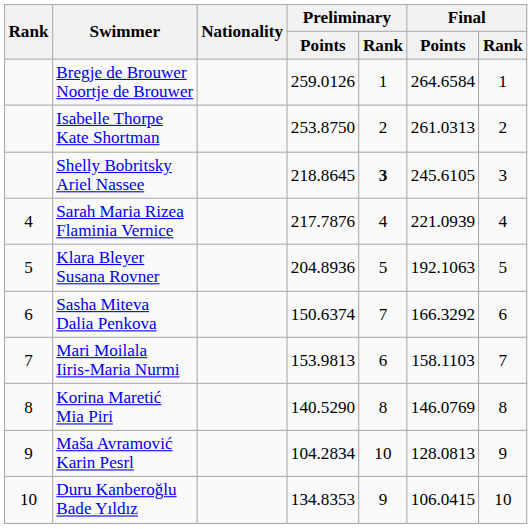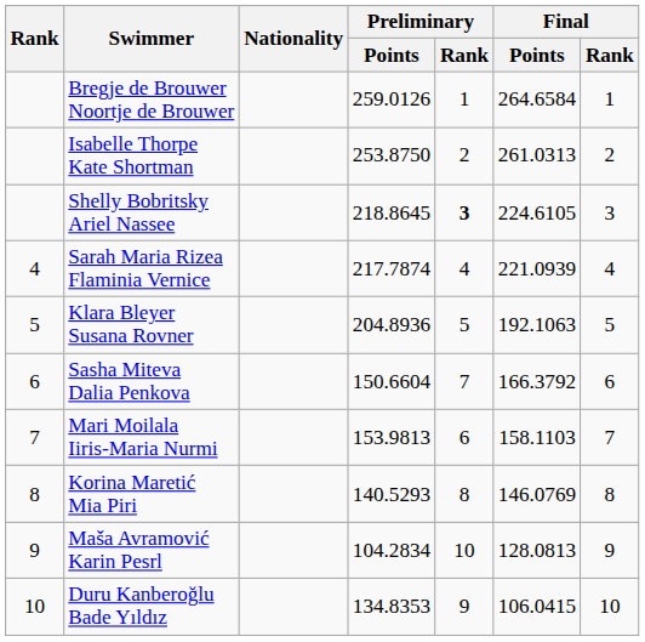 <table class="wikitable sortable" style="text-align:center">
 <tr>
 <th rowspan=2>Rank</th>
 <th rowspan=2>Swimmer</th>
 <th rowspan=2>Nationality</th>
 <th colspan=2>Preliminary</th>
 <th colspan=2>Final</th>
 </tr>
 <tr>
 <th>Points</th>
 <th>Rank</th>
 <th>Points</th>
 <th>Rank</th>
 </tr>
 <tr>
 <td></td>
 <td align=left><a href='#'>Bregje de Brouwer</a><br><a href='#'>Noortje de Brouwer</a></td>
 <td align=left></td>
 <td>259.0126</td>
 <td>1</td>
 <td>264.6584</td>
 <td>1</td>
 </tr>
 <tr>
 <td></td>
 <td align=left><a href='#'>Isabelle Thorpe</a> <br><a href='#'>Kate Shortman</a></td>
 <td align=left></td>
 <td>253.8750</td>
 <td>2</td>
 <td>261.0313</td>
 <td>2</td>
 </tr>
 <tr>
 <td></td>
 <td align=left><a href='#'>Shelly Bobritsky</a><br><a href='#'>Ariel Nassee</a></td>
 <td align=left></td>
 <td>218.8645</td>
 <td><strong>3</strong></td>
-<td>245.6105</td>
+<td>224.6105</td>
 <td>3</td>
 </tr>
 <tr>
 <td>4</td>
 <td align=left><a href='#'>Sarah Maria Rizea</a><br><a href='#'>Flaminia Vernice</a></td>
 <td align=left></td>
-<td>217.7876</td>
+<td>217.7874</td>
 <td>4</td>
 <td>221.0939</td>
 <td>4</td>
 </tr>
 <tr>
 <td>5</td>
 <td align=left><a href='#'>Klara Bleyer</a><br><a href='#'>Susana Rovner</a></td>
 <td align=left></td>
 <td>204.8936</td>
 <td>5</td>
 <td>192.1063</td>
 <td>5</td>
 </tr>
 <tr>
 <td>6</td>
 <td align=left><a href='#'>Sasha Miteva</a><br><a href='#'>Dalia Penkova</a></td>
 <td align=left></td>
-<td>150.6374</td>
+<td>150.6604</td>
 <td>7</td>
-<td>166.3292</td>
+<td>166.3792</td>
 <td>6</td>
 </tr>
 <tr>
 <td>7</td>
 <td align=left><a href='#'>Mari Moilala</a><br><a href='#'>Iiris-Maria Nurmi</a></td>
 <td align=left></td>
 <td>153.9813</td>
 <td>6</td>
 <td>158.1103</td>
 <td>7</td>
 </tr>
 <tr>
 <td>8</td>
 <td align=left><a href='#'>Korina Maretić</a><br><a href='#'>Mia Piri</a></td>
 <td align=left></td>
-<td>140.5290</td>
+<td>140.5293</td>
 <td>8</td>
 <td>146.0769</td>
 <td>8</td>
 </tr>
 <tr>
 <td>9</td>
 <td align=left><a href='#'>Maša Avramović</a><br><a href='#'>Karin Pesrl</a></td>
 <td align=left></td>
 <td>104.2834</td>
 <td>10</td>
 <td>128.0813</td>
 <td>9</td>
 </tr>
 <tr>
 <td>10</td>
 <td align=left><a href='#'>Duru Kanberoğlu</a><br><a href='#'>Bade Yıldız</a></td>
 <td align=left></td>
 <td>134.8353</td>
 <td>9</td>
 <td>106.0415</td>
 <td>10</td>
 </tr>
 </table>
